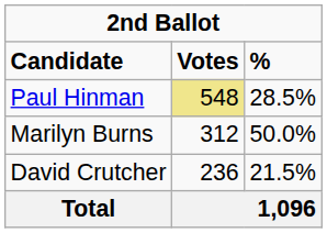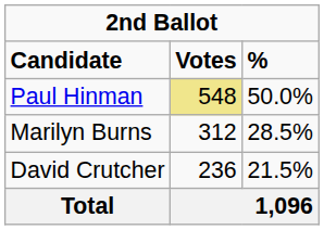 <table class="wikitable">
 <tr>
 <td colspan="3" style="text-align:center;"><strong>2nd Ballot</strong></td>
 </tr>
 <tr>
 <td><strong>Candidate</strong></td>
 <td><strong>Votes</strong></td>
 <td><strong>%</strong><br></td>
 </tr>
 <tr>
 <td><a href='#'>Paul Hinman</a></td>
 <td style="background: khaki; text-align:right;">548</td>
-<td>28.5%</td>
+<td>50.0%</td>
 </tr>
 <tr>
 <td>Marilyn Burns</td>
 <td style="text-align:right;">312</td>
-<td>50.0%</td>
+<td>28.5%</td>
 </tr>
 <tr>
 <td>David Crutcher</td>
 <td style="text-align:right;">236</td>
 <td>21.5%</td>
 </tr>
 <tr>
 <th>Total</th>
 <th colspan="2" style="text-align:right;">1,096</th>
 </tr>
 </table>
